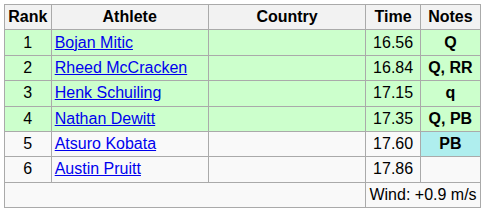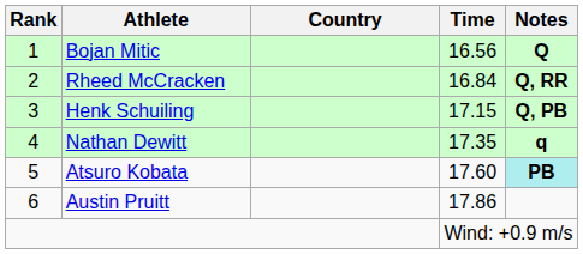 <table class="wikitable sortable" style="text-align:center">
 <tr>
 <th>Rank</th>
 <th style="width:150px">Athlete</th>
 <th style="width:150px">Country</th>
 <th>Time</th>
 <th>Notes</th>
 </tr>
 <tr style="background:#cfc;">
 <td>1</td>
 <td style="text-align:left;"><a href='#'>Bojan Mitic</a></td>
 <td style="text-align:left;"></td>
 <td>16.56</td>
 <td><strong>Q</strong></td>
 </tr>
 <tr style="background:#cfc;">
 <td>2</td>
 <td style="text-align:left;"><a href='#'>Rheed McCracken</a></td>
 <td style="text-align:left;"></td>
 <td>16.84</td>
 <td><strong>Q, RR</strong></td>
 </tr>
 <tr style="background:#cfc;">
 <td>3</td>
 <td style="text-align:left;"><a href='#'>Henk Schuiling</a></td>
 <td style="text-align:left;"></td>
 <td>17.15</td>
-<td><strong>q</strong></td>
+<td><strong>Q, PB</strong></td>
 </tr>
 <tr style="background:#cfc;">
 <td>4</td>
 <td style="text-align:left;"><a href='#'>Nathan Dewitt</a></td>
 <td style="text-align:left;"></td>
 <td>17.35</td>
-<td><strong>Q, PB</strong></td>
+<td><strong>q</strong></td>
 </tr>
 <tr>
 <td>5</td>
 <td style="text-align:left;"><a href='#'>Atsuro Kobata</a></td>
 <td style="text-align:left;"></td>
 <td>17.60</td>
 <td style="background: paleturquoise;"><strong>PB</strong></td>
 </tr>
 <tr>
 <td>6</td>
 <td style="text-align:left;"><a href='#'>Austin Pruitt</a></td>
 <td style="text-align:left;"></td>
 <td>17.86</td>
 <td></td>
 </tr>
 <tr class="sortbottom">
 <td colspan="3"></td>
 <td colspan="2">Wind: +0.9 m/s</td>
 </tr>
 </table>
